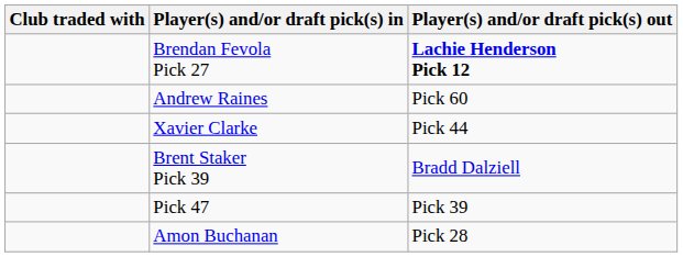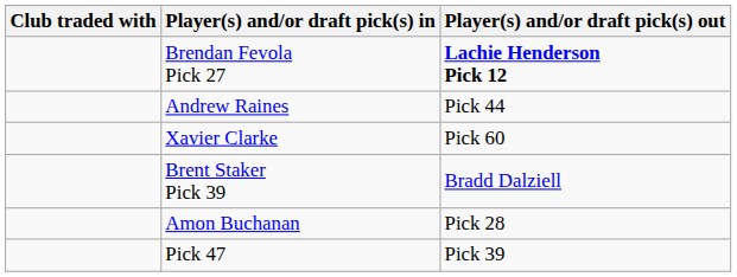 <table class="wikitable plainrowheaders">
 <tr>
 <th scope="col"><strong>Club traded with</strong></th>
 <th scope="col"><strong>Player(s) and/or draft pick(s) in</strong></th>
 <th scope="col"><strong>Player(s) and/or draft pick(s) out</strong></th>
 </tr>
 <tr>
 <td></td>
 <td><a href='#'>Brendan Fevola</a><br>Pick 27</td>
 <td><strong><a href='#'>Lachie Henderson</a><br>Pick 12</strong></td>
 </tr>
 <tr>
 <td></td>
 <td><a href='#'>Andrew Raines</a></td>
-<td>Pick 60</td>
+<td>Pick 44</td>
 </tr>
 <tr>
 <td></td>
 <td><a href='#'>Xavier Clarke</a></td>
-<td>Pick 44</td>
+<td>Pick 60</td>
 </tr>
 <tr>
 <td></td>
 <td><a href='#'>Brent Staker</a><br>Pick 39</td>
 <td><a href='#'>Bradd Dalziell</a></td>
 </tr>
 <tr>
 <td></td>
+<td><a href='#'>Amon Buchanan</a></td>
+<td>Pick 28</td>
+</tr>
+<tr>
+<td></td>
 <td>Pick 47</td>
 <td>Pick 39</td>
 </tr>
-<tr>
-<td></td>
-<td><a href='#'>Amon Buchanan</a></td>
-<td>Pick 28</td>
-</tr>
 </table>
